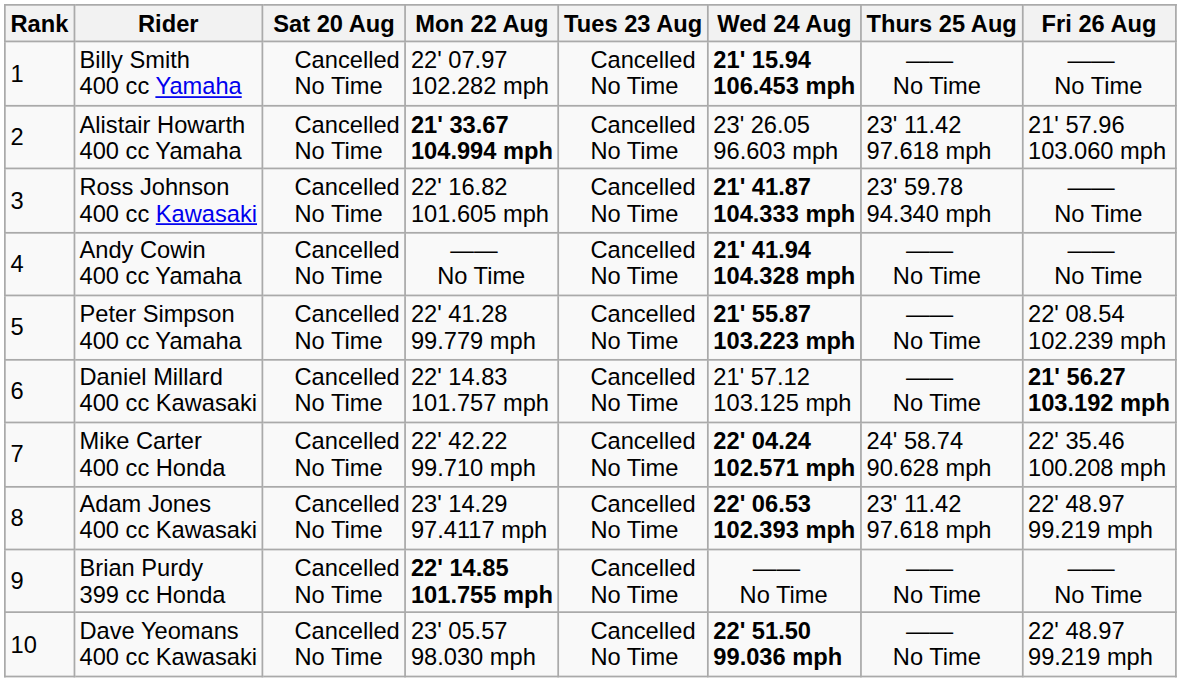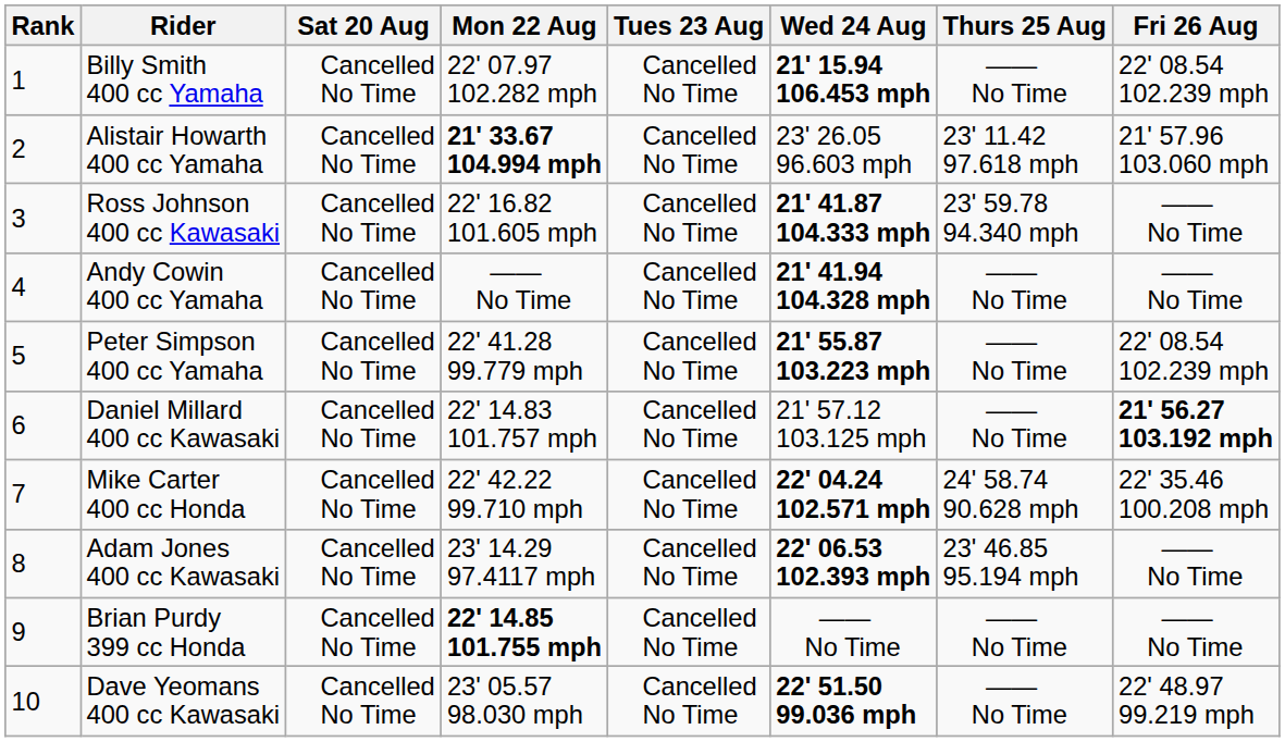 <table class="wikitable" style="font-size: 85%;">
 <tr style="background:#efefef;">
 <th>Rank</th>
 <th>Rider</th>
 <th>Sat 20 Aug</th>
 <th>Mon 22 Aug</th>
 <th>Tues 23 Aug</th>
 <th>Wed 24 Aug</th>
 <th>Thurs 25 Aug</th>
 <th>Fri 26 Aug</th>
 </tr>
 <tr>
 <td>1</td>
 <td> Billy Smith <br> 400 cc <a href='#'>Yamaha</a></td>
 <td>    Cancelled <br>     No Time</td>
 <td>22' 07.97 <br> 102.282 mph</td>
 <td>    Cancelled <br>     No Time</td>
 <td><strong>21' 15.94 <br> 106.453 mph</strong></td>
 <td>      ——<br>    No Time</td>
-<td>      ——<br>    No Time</td>
+<td>22' 08.54 <br> 102.239 mph</td>
 </tr>
 <tr>
 <td>2</td>
 <td> Alistair Howarth <br> 400 cc Yamaha</td>
 <td>    Cancelled <br>     No Time</td>
 <td><strong>21' 33.67 <br> 104.994 mph</strong></td>
 <td>    Cancelled <br>     No Time</td>
 <td>23' 26.05 <br> 96.603 mph</td>
 <td>23' 11.42 <br> 97.618 mph</td>
 <td>21' 57.96 <br> 103.060 mph</td>
 </tr>
 <tr>
 <td>3</td>
 <td> Ross Johnson <br> 400 cc <a href='#'>Kawasaki</a></td>
 <td>    Cancelled <br>     No Time</td>
 <td>22' 16.82 <br> 101.605 mph</td>
 <td>    Cancelled <br>     No Time</td>
 <td><strong>21' 41.87 <br> 104.333 mph</strong></td>
 <td>23' 59.78 <br> 94.340 mph</td>
 <td>      ——<br>    No Time</td>
 </tr>
 <tr>
 <td>4</td>
 <td> Andy Cowin <br> 400 cc Yamaha</td>
 <td>    Cancelled <br>     No Time</td>
 <td>      ——<br>    No Time</td>
 <td>    Cancelled <br>     No Time</td>
 <td><strong>21' 41.94 <br> 104.328 mph</strong></td>
 <td>      ——<br>    No Time</td>
 <td>      ——<br>    No Time</td>
 </tr>
 <tr>
 <td>5</td>
 <td> Peter Simpson <br> 400 cc Yamaha</td>
 <td>    Cancelled <br>     No Time</td>
 <td>22' 41.28 <br> 99.779 mph</td>
 <td>    Cancelled <br>     No Time</td>
 <td><strong>21' 55.87 <br> 103.223 mph</strong></td>
 <td>      ——<br>    No Time</td>
 <td>22' 08.54 <br> 102.239 mph</td>
 </tr>
 <tr>
 <td>6</td>
 <td> Daniel Millard <br> 400 cc Kawasaki</td>
 <td>    Cancelled <br>     No Time</td>
 <td>22' 14.83 <br> 101.757 mph</td>
 <td>    Cancelled <br>     No Time</td>
 <td>21' 57.12 <br> 103.125 mph</td>
 <td>      ——<br>    No Time</td>
 <td><strong>21' 56.27 <br> 103.192 mph</strong></td>
 </tr>
 <tr>
 <td>7</td>
 <td> Mike Carter <br> 400 cc Honda</td>
 <td>    Cancelled <br>     No Time</td>
 <td>22' 42.22 <br> 99.710 mph</td>
 <td>    Cancelled <br>     No Time</td>
 <td><strong>22' 04.24 <br> 102.571 mph</strong></td>
 <td>24' 58.74 <br> 90.628 mph</td>
 <td>22' 35.46 <br> 100.208 mph</td>
 </tr>
 <tr>
 <td>8</td>
 <td> Adam Jones <br> 400 cc Kawasaki</td>
 <td>    Cancelled <br>     No Time</td>
 <td>23' 14.29 <br> 97.4117 mph</td>
 <td>    Cancelled <br>     No Time</td>
 <td><strong>22' 06.53 <br> 102.393 mph</strong></td>
-<td>23' 11.42 <br> 97.618 mph</td>
-<td>22' 48.97 <br> 99.219 mph</td>
+<td>23' 46.85 <br> 95.194 mph</td>
+<td>      ——<br>    No Time</td>
 </tr>
 <tr>
 <td>9</td>
 <td> Brian Purdy <br> 399 cc Honda</td>
 <td>    Cancelled <br>     No Time</td>
 <td><strong>22' 14.85 <br> 101.755 mph</strong></td>
 <td>    Cancelled <br>     No Time</td>
 <td>      ——<br>    No Time</td>
 <td>      ——<br>    No Time</td>
 <td>      ——<br>    No Time</td>
 </tr>
 <tr>
 <td>10</td>
 <td> Dave Yeomans<br> 400 cc Kawasaki</td>
 <td>    Cancelled <br>     No Time</td>
 <td>23' 05.57 <br> 98.030 mph</td>
 <td>    Cancelled <br>     No Time</td>
 <td><strong>22' 51.50 <br> 99.036 mph</strong></td>
 <td>      ——<br>    No Time</td>
 <td>22' 48.97 <br> 99.219 mph</td>
 </tr>
 </table>
